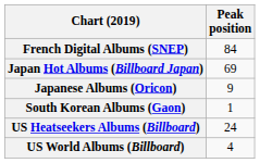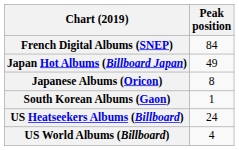 <table class="wikitable sortable plainrowheaders" style="text-align:center">
 <tr>
 <th scope="col">Chart (2019)</th>
 <th scope="col">Peak<br>position</th>
 </tr>
 <tr>
 <th scope="row">French Digital Albums (<a href='#'>SNEP</a>)</th>
 <td>84</td>
 </tr>
 <tr>
 <th scope="row">Japan <a href='#'>Hot Albums</a> (<em><a href='#'>Billboard Japan</a></em>)</th>
-<td>69</td>
+<td>49</td>
 </tr>
 <tr>
 <th scope="row">Japanese Albums (<a href='#'>Oricon</a>)</th>
-<td>9</td>
+<td>8</td>
 </tr>
 <tr>
 <th scope="row">South Korean Albums (<a href='#'>Gaon</a>)</th>
 <td>1</td>
 </tr>
 <tr>
 <th scope="row">US <a href='#'>Heatseekers Albums</a> (<a href='#'><em>Billboard</em></a>)</th>
 <td>24</td>
 </tr>
 <tr>
 <th scope="row">US World Albums (<em>Billboard</em>)</th>
 <td>4</td>
 </tr>
 </table>
